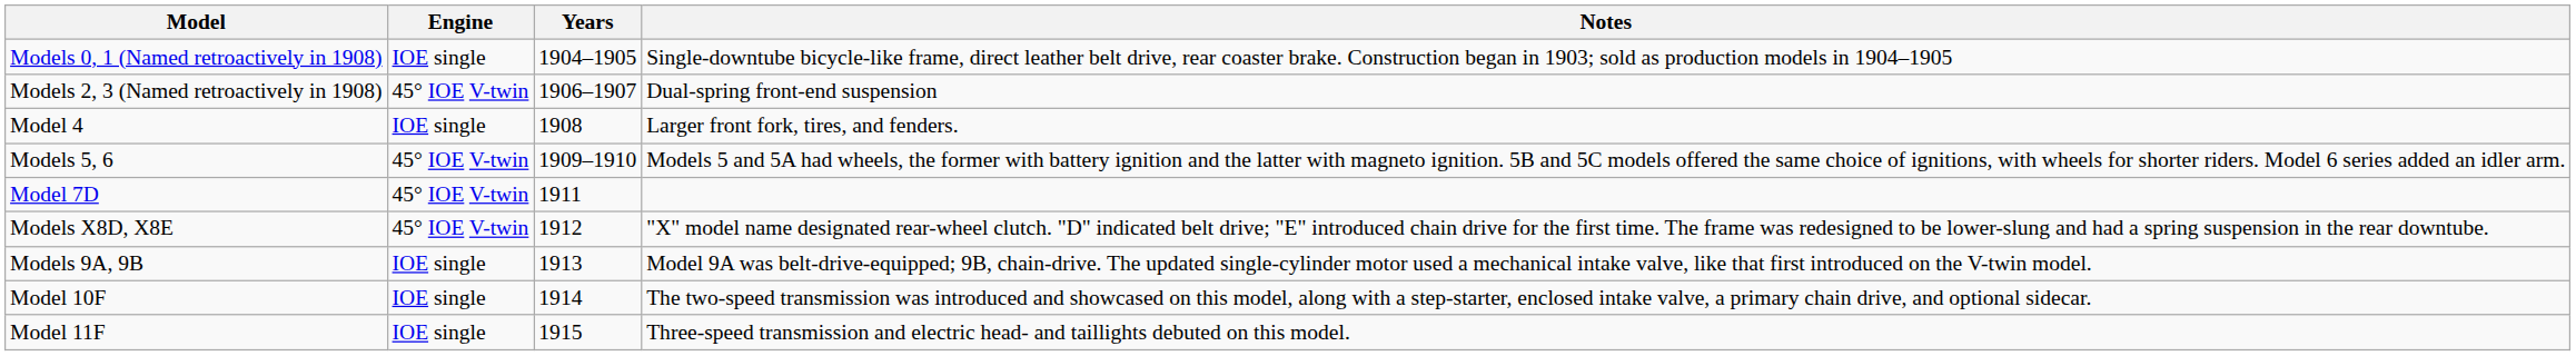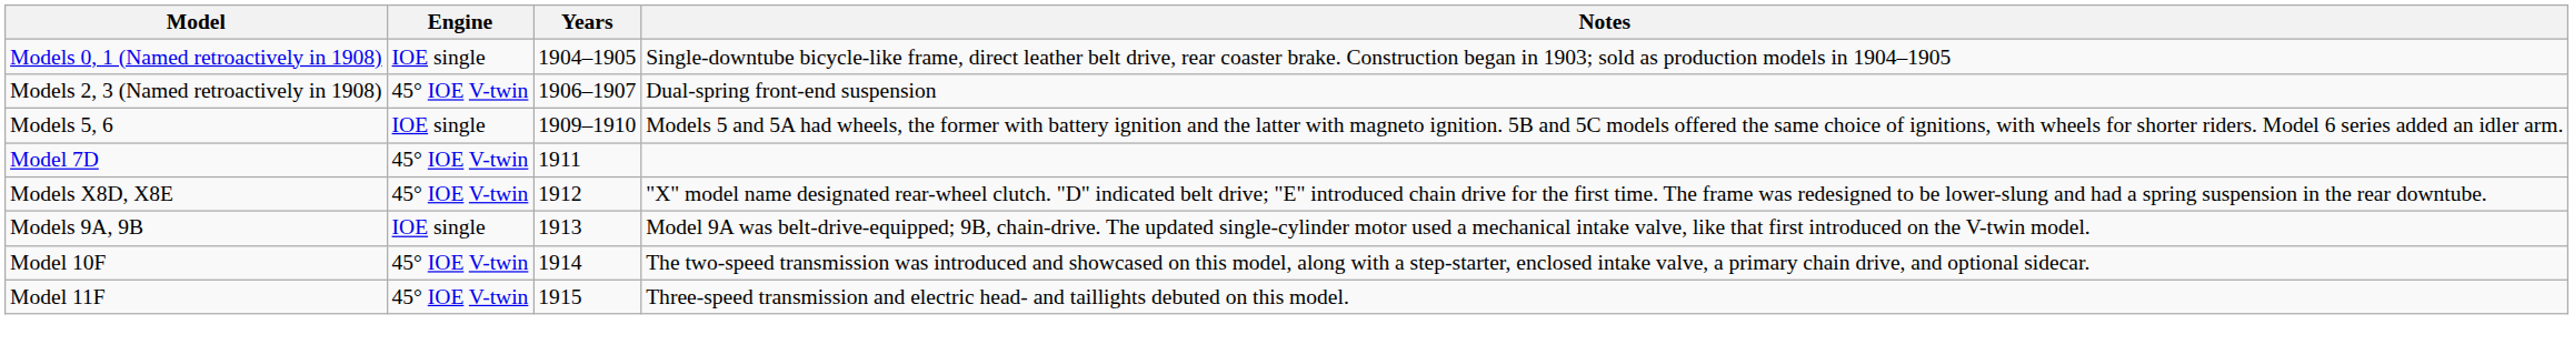 <table class="wikitable">
 <tr>
 <th>Model</th>
 <th>Engine</th>
 <th>Years</th>
 <th>Notes</th>
 </tr>
 <tr>
 <td><a href='#'>Models 0, 1 (Named retroactively in 1908)</a></td>
 <td> <a href='#'>IOE</a> single</td>
 <td>1904–1905</td>
 <td>Single-downtube bicycle-like frame, direct leather belt drive, rear coaster brake. Construction began in 1903; sold as production models in 1904–1905</td>
 </tr>
 <tr>
 <td>Models 2, 3 (Named retroactively in 1908)</td>
 <td> 45° <a href='#'>IOE</a> <a href='#'>V-twin</a></td>
 <td>1906–1907</td>
 <td>Dual-spring front-end suspension</td>
 </tr>
 <tr>
-<td>Model 4</td>
+<td>Models 5, 6</td>
 <td> <a href='#'>IOE</a> single</td>
-<td>1908</td>
-<td>Larger front fork, tires, and fenders.</td>
-</tr>
-<tr>
-<td>Models 5, 6</td>
-<td> 45° <a href='#'>IOE</a> <a href='#'>V-twin</a></td>
 <td>1909–1910</td>
 <td>Models 5 and 5A had  wheels, the former with battery ignition and the latter with magneto ignition. 5B and 5C models offered the same choice of ignitions, with  wheels for shorter riders. Model 6 series added an idler arm.</td>
 </tr>
 <tr>
 <td><a href='#'>Model 7D</a></td>
 <td> 45° <a href='#'>IOE</a> <a href='#'>V-twin</a></td>
 <td>1911</td>
 </tr>
 <tr>
 <td>Models X8D, X8E</td>
 <td> 45° <a href='#'>IOE</a> <a href='#'>V-twin</a></td>
 <td>1912</td>
 <td>"X" model name designated rear-wheel clutch. "D" indicated belt drive; "E" introduced chain drive for the first time. The frame was redesigned to be lower-slung and had a spring suspension in the rear downtube.</td>
 </tr>
 <tr>
 <td>Models 9A, 9B</td>
 <td> <a href='#'>IOE</a> single</td>
 <td>1913</td>
 <td>Model 9A was belt-drive-equipped; 9B, chain-drive. The updated single-cylinder motor used a mechanical intake valve, like that first introduced on the V-twin model.</td>
 </tr>
 <tr>
 <td>Model 10F</td>
-<td> <a href='#'>IOE</a> single</td>
+<td> 45° <a href='#'>IOE</a> <a href='#'>V-twin</a></td>
 <td>1914</td>
 <td>The two-speed transmission was introduced and showcased on this model, along with a step-starter, enclosed intake valve, a primary chain drive, and optional sidecar.</td>
 </tr>
 <tr>
 <td>Model 11F</td>
-<td> <a href='#'>IOE</a> single</td>
+<td> 45° <a href='#'>IOE</a> <a href='#'>V-twin</a></td>
 <td>1915</td>
 <td>Three-speed transmission and electric head- and taillights debuted on this model.</td>
 </tr>
 </table>
